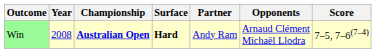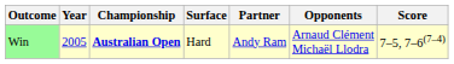 <table class="sortable wikitable">
 <tr>
 <th>Outcome</th>
 <th>Year</th>
 <th>Championship</th>
 <th>Surface</th>
 <th>Partner</th>
 <th>Opponents</th>
 <th class="unsortable">Score</th>
 </tr>
 <tr style="background:#ffc;">
 <td style="background:#98fb98;">Win</td>
-<td><a href='#'>2008</a></td>
+<td><a href='#'>2005</a></td>
 <td><strong><a href='#'>Australian Open</a></strong></td>
-<td><strong>Hard</strong></td>
+<td>Hard</td>
 <td> <a href='#'>Andy Ram</a></td>
 <td> <a href='#'>Arnaud Clément</a><br> <a href='#'>Michaël Llodra</a></td>
 <td>7–5, 7–6<sup>(7–4)</sup></td>
 </tr>
 </table>
